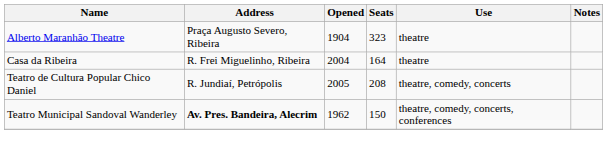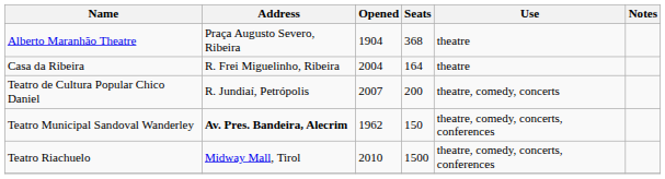 <table class="wikitable sortable">
 <tr>
 <th>Name</th>
 <th>Address</th>
 <th>Opened</th>
 <th>Seats</th>
 <th>Use</th>
 <th class="unsortable">Notes</th>
 </tr>
 <tr>
 <td><a href='#'>Alberto Maranhão Theatre</a></td>
 <td>Praça Augusto Severo, Ribeira</td>
 <td>1904</td>
-<td>323</td>
+<td>368</td>
 <td>theatre</td>
 <td></td>
 </tr>
 <tr>
 <td>Casa da Ribeira</td>
 <td>R. Frei Miguelinho, Ribeira</td>
 <td>2004</td>
 <td>164</td>
 <td>theatre</td>
 <td></td>
 </tr>
 <tr>
 <td>Teatro de Cultura Popular Chico Daniel</td>
 <td>R. Jundiaí, Petrópolis</td>
-<td>2005</td>
-<td>208</td>
+<td>2007</td>
+<td>200</td>
 <td>theatre, comedy, concerts</td>
 <td></td>
 </tr>
 <tr>
 <td>Teatro Municipal Sandoval Wanderley</td>
 <td><strong>Av. Pres. Bandeira, Alecrim</strong></td>
 <td>1962</td>
 <td>150</td>
 <td>theatre, comedy, concerts, conferences</td>
 <td></td>
 </tr>
 <tr>
+<td>Teatro Riachuelo</td>
+<td><a href='#'>Midway Mall</a>, Tirol</td>
+<td>2010</td>
+<td>1500</td>
+<td>theatre, comedy, concerts, conferences</td>
+<td></td>
+</tr>
+<tr>
 </tr>
 </table>
